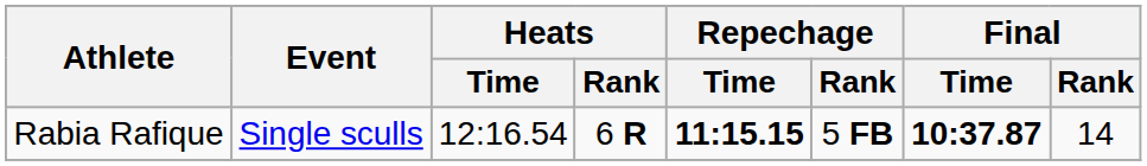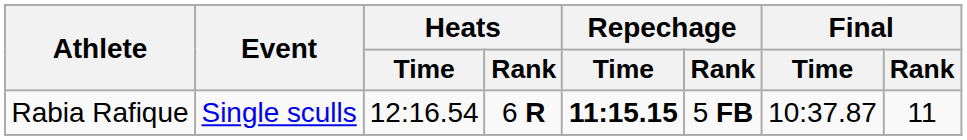 <table class=wikitable style=font-size:90%;text-align:center>
 <tr>
 <th rowspan=2>Athlete</th>
 <th rowspan=2>Event</th>
 <th colspan=2>Heats</th>
 <th colspan=2>Repechage</th>
 <th colspan=2>Final</th>
 </tr>
 <tr style="font-size:95%">
 <th>Time</th>
 <th>Rank</th>
 <th>Time</th>
 <th>Rank</th>
 <th>Time</th>
 <th>Rank</th>
 </tr>
 <tr>
 <td align=left>Rabia Rafique</td>
 <td align=left><a href='#'>Single sculls</a></td>
 <td>12:16.54</td>
 <td>6 <strong>R</strong></td>
 <td><strong>11:15.15</strong></td>
 <td>5 <strong>FB</strong></td>
-<td><strong>10:37.87</strong></td>
-<td>14</td>
+<td>10:37.87</td>
+<td>11</td>
 </tr>
 </table>
